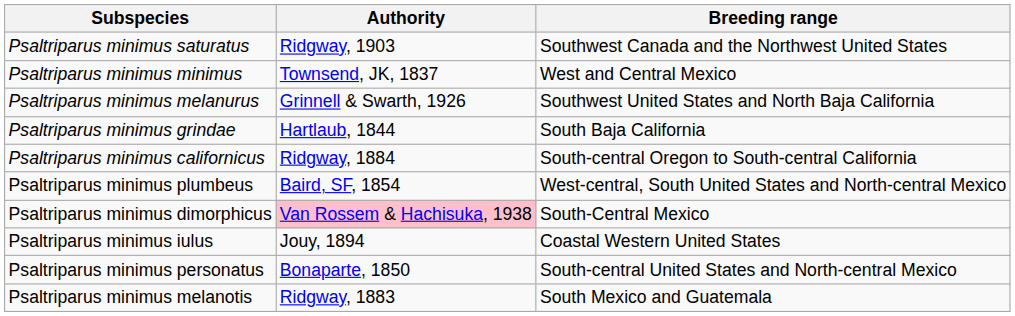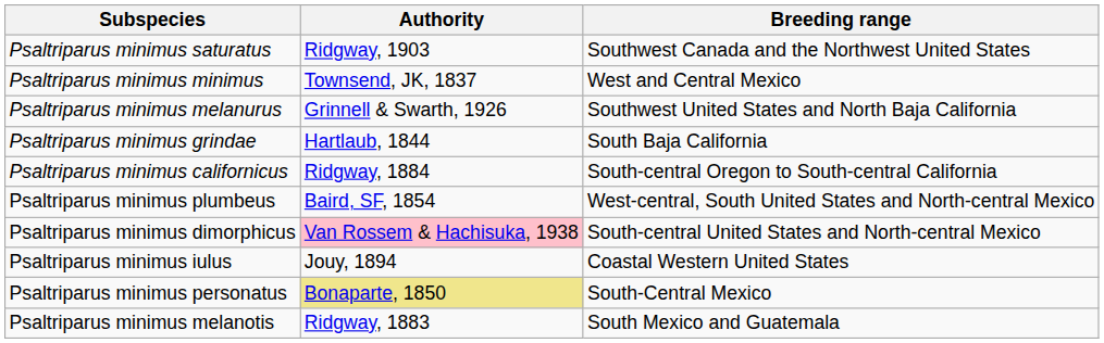 <table class="wikitable">
 <tr>
 <th>Subspecies</th>
 <th>Authority</th>
 <th>Breeding range</th>
 </tr>
 <tr>
 <td><em>Psaltriparus minimus saturatus</em></td>
 <td><a href='#'>Ridgway</a>, 1903</td>
 <td>Southwest Canada and the Northwest United States</td>
 </tr>
 <tr>
 <td><em>Psaltriparus minimus minimus</em></td>
 <td><a href='#'>Townsend</a>, JK, 1837</td>
 <td>West and Central Mexico</td>
 </tr>
 <tr>
 <td><em>Psaltriparus minimus melanurus</em></td>
 <td><a href='#'>Grinnell</a> & Swarth, 1926</td>
 <td>Southwest United States and North Baja California</td>
 </tr>
 <tr>
 <td><em>Psaltriparus minimus grindae</em></td>
 <td><a href='#'>Hartlaub</a>, 1844</td>
 <td>South Baja California</td>
 </tr>
 <tr>
 <td><em>Psaltriparus minimus californicus<strong></td>
 <td><a href='#'>Ridgway</a>, 1884</td>
 <td>South-central Oregon to South-central California</td>
 </tr>
 <tr>
 <td></em>Psaltriparus minimus plumbeus<em></td>
 <td><a href='#'>Baird, SF</a>, 1854</td>
 <td>West-central, South United States and North-central Mexico</td>
 </tr>
 <tr>
 <td></em>Psaltriparus minimus dimorphicus<em></td>
 <td style="background: pink;"><a href='#'>Van Rossem</a> & <a href='#'>Hachisuka</a>, 1938</td>
-<td>South-Central Mexico</td>
+<td>South-central United States and North-central Mexico</td>
 </tr>
 <tr>
 <td></em>Psaltriparus minimus iulus<em></td>
 <td>Jouy, 1894</td>
 <td>Coastal Western United States</td>
 </tr>
 <tr>
 <td></em>Psaltriparus minimus personatus<em></td>
-<td><a href='#'>Bonaparte</a>, 1850</td>
-<td>South-central United States and North-central Mexico</td>
+<td style="background: khaki;"><a href='#'>Bonaparte</a>, 1850</td>
+<td>South-Central Mexico</td>
 </tr>
 <tr>
 <td></em>Psaltriparus minimus melanotis<em></td>
 <td><a href='#'>Ridgway</a>, 1883</td>
 <td>South Mexico and Guatemala</td>
 </tr>
 </table>
